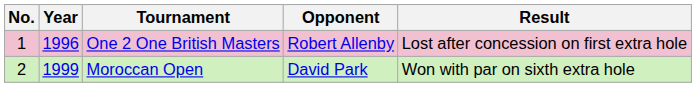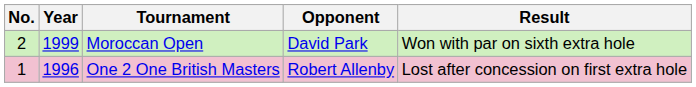 <table class="wikitable" style="font-size:95%;">
 <tr>
 <th>No.</th>
 <th>Year</th>
 <th>Tournament</th>
 <th>Opponent</th>
 <th>Result</th>
 </tr>
+<tr style="background:#D0F0C0;">
+<td align=center>2</td>
+<td><a href='#'>1999</a></td>
+<td><a href='#'>Moroccan Open</a></td>
+<td> <a href='#'>David Park</a></td>
+<td>Won with par on sixth extra hole</td>
+</tr>
 <tr style="background:#F2C1D1;">
 <td align=center>1</td>
 <td><a href='#'>1996</a></td>
 <td><a href='#'>One 2 One British Masters</a></td>
 <td> <a href='#'>Robert Allenby</a></td>
 <td>Lost after concession on first extra hole</td>
 </tr>
-<tr style="background:#D0F0C0;">
-<td align=center>2</td>
-<td><a href='#'>1999</a></td>
-<td><a href='#'>Moroccan Open</a></td>
-<td> <a href='#'>David Park</a></td>
-<td>Won with par on sixth extra hole</td>
-</tr>
 </table>
